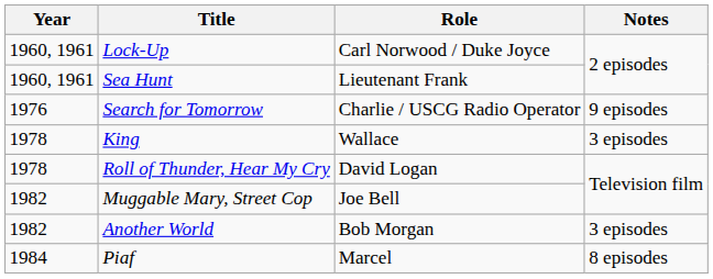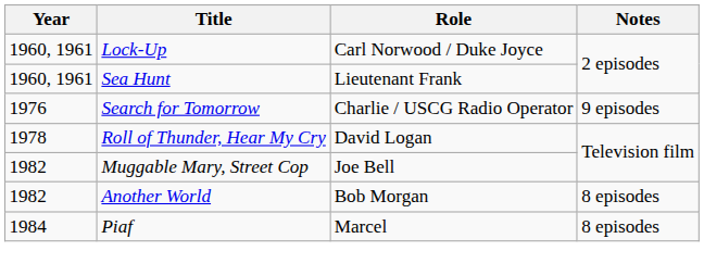 <table class="wikitable sortable">
 <tr>
 <th>Year</th>
 <th>Title</th>
 <th>Role</th>
 <th>Notes</th>
 </tr>
 <tr>
 <td>1960, 1961</td>
 <td><a href='#'><em>Lock-Up</em></a></td>
 <td>Carl Norwood / Duke Joyce</td>
 <td rowspan="2">2 episodes</td>
 </tr>
 <tr>
 <td>1960, 1961</td>
 <td><em><a href='#'>Sea Hunt</a></em></td>
 <td>Lieutenant Frank</td>
 </tr>
 <tr>
 <td>1976</td>
 <td><em><a href='#'>Search for Tomorrow</a></em></td>
 <td>Charlie / USCG Radio Operator</td>
 <td>9 episodes</td>
 </tr>
 <tr>
 <td>1978</td>
-<td><a href='#'><em>King</em></a></td>
-<td>Wallace</td>
-<td>3 episodes</td>
-</tr>
-<tr>
-<td>1978</td>
 <td><em><a href='#'>Roll of Thunder, Hear My Cry</a></em></td>
 <td>David Logan</td>
 <td rowspan="2">Television film</td>
 </tr>
 <tr>
 <td>1982</td>
 <td><em>Muggable Mary, Street Cop</em></td>
 <td>Joe Bell</td>
 </tr>
 <tr>
 <td>1982</td>
 <td><a href='#'><em>Another World</em></a></td>
 <td>Bob Morgan</td>
-<td>3 episodes</td>
+<td>8 episodes</td>
 </tr>
 <tr>
 <td>1984</td>
 <td><em>Piaf</em></td>
 <td>Marcel</td>
 <td>8 episodes</td>
 </tr>
 </table>
